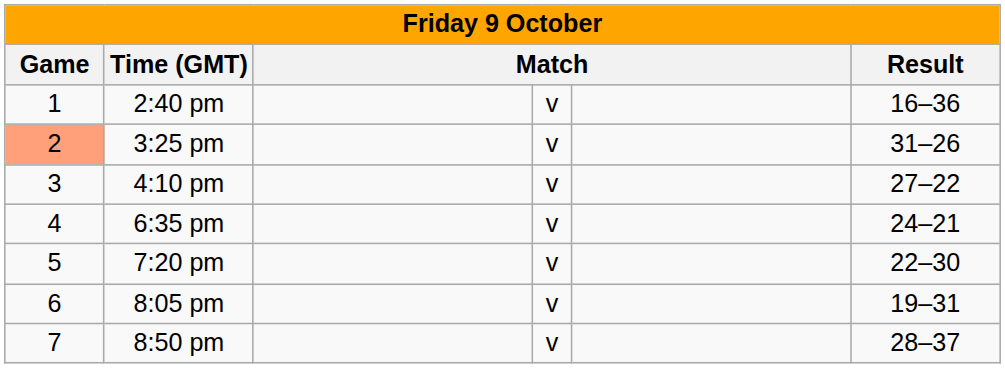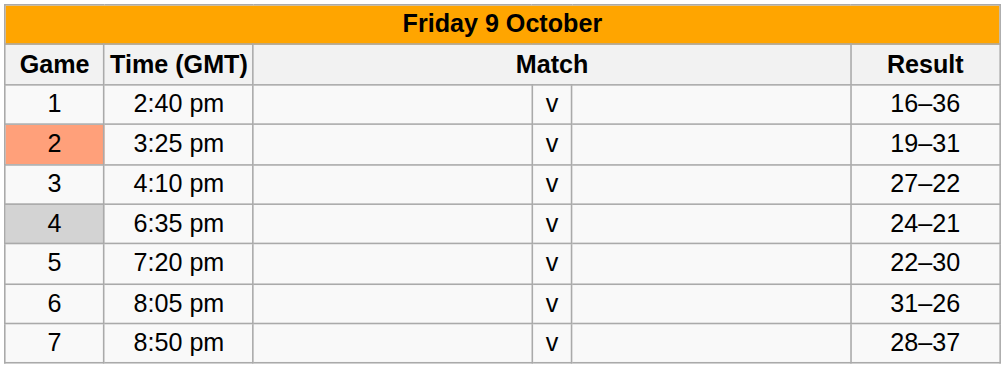 <table class="wikitable" style="text-align:center">
 <tr>
 <th colspan="6" style="background:orange">Friday 9 October</th>
 </tr>
 <tr>
 <th width=10%>Game</th>
 <th width=15%>Time (GMT)</th>
 <th width=60% colspan="3">Match</th>
 <th width=15%>Result</th>
 </tr>
 <tr>
 <td>1</td>
 <td>2:40 pm</td>
 <td width=28%></td>
 <td width=4%>v</td>
 <td width=28%><strong></strong></td>
 <td>16–36</td>
 </tr>
 <tr>
 <td style="background: lightsalmon;">2</td>
 <td>3:25 pm</td>
 <td><strong></strong></td>
 <td>v</td>
 <td></td>
-<td>31–26</td>
+<td>19–31</td>
 </tr>
 <tr>
 <td>3</td>
 <td>4:10 pm</td>
 <td><strong></strong></td>
 <td>v</td>
 <td></td>
 <td>27–22</td>
 </tr>
 <tr>
-<td>4</td>
+<td style="background: lightgrey;">4</td>
 <td>6:35 pm</td>
 <td><strong></strong></td>
 <td>v</td>
 <td></td>
 <td>24–21</td>
 </tr>
 <tr>
 <td>5</td>
 <td>7:20 pm</td>
 <td></td>
 <td>v</td>
 <td><strong></strong></td>
 <td>22–30</td>
 </tr>
 <tr>
 <td>6</td>
 <td>8:05 pm</td>
 <td></td>
 <td>v</td>
 <td><strong></strong></td>
-<td>19–31</td>
+<td>31–26</td>
 </tr>
 <tr>
 <td>7</td>
 <td>8:50 pm</td>
 <td></td>
 <td>v</td>
 <td><strong></strong></td>
 <td>28–37</td>
 </tr>
 </table>
